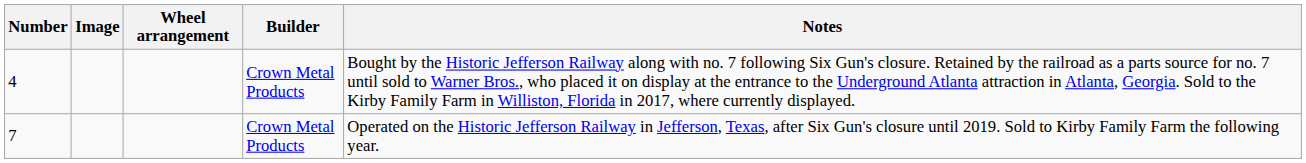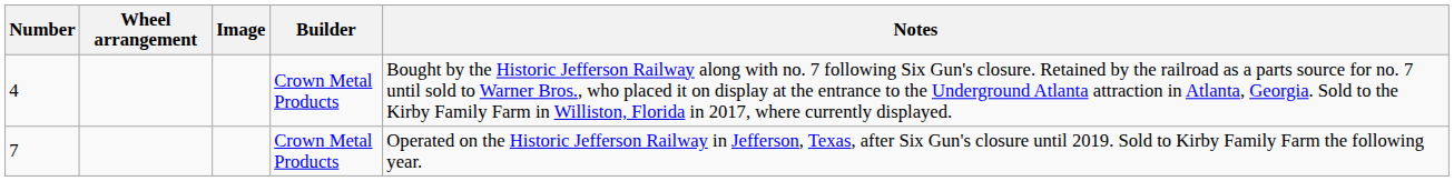 <table class="wikitable">
 <tr>
 <th>Number</th>
+<th>Wheel arrangement</th>
 <th>Image</th>
-<th>Wheel arrangement</th>
 <th>Builder</th>
 <th>Notes</th>
 </tr>
 <tr>
 <td>4</td>
 <td></td>
 <td></td>
 <td><a href='#'>Crown Metal Products</a></td>
 <td>Bought by the <a href='#'>Historic Jefferson Railway</a> along with no. 7 following Six Gun's closure.  Retained by the railroad as a parts source for no. 7 until sold to <a href='#'>Warner Bros.</a>, who placed it on display at the entrance to the <a href='#'>Underground Atlanta</a> attraction in <a href='#'>Atlanta</a>, <a href='#'>Georgia</a>. Sold to the Kirby Family Farm in <a href='#'>Williston, Florida</a> in 2017, where currently displayed.</td>
 </tr>
 <tr>
 <td>7</td>
 <td></td>
 <td></td>
 <td><a href='#'>Crown Metal Products</a></td>
 <td>Operated on the <a href='#'>Historic Jefferson Railway</a> in <a href='#'>Jefferson</a>, <a href='#'>Texas</a>, after Six Gun's closure until 2019.  Sold to Kirby Family Farm the following year.</td>
 </tr>
 </table>
